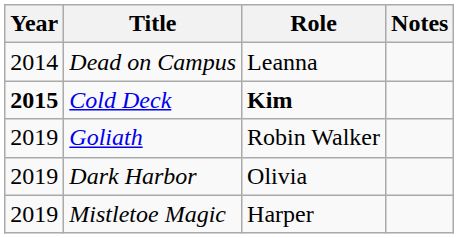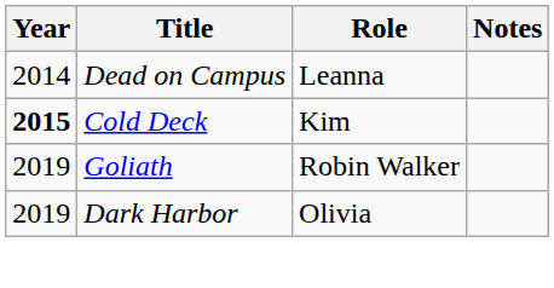 <table class="wikitable">
 <tr>
 <th>Year</th>
 <th>Title</th>
 <th>Role</th>
 <th>Notes</th>
 </tr>
 <tr>
 <td>2014</td>
 <td><em>Dead on Campus</em></td>
 <td>Leanna</td>
 <td></td>
 </tr>
 <tr>
 <td><strong>2015</strong></td>
 <td><em><a href='#'>Cold Deck</a></em></td>
-<td><strong>Kim</strong></td>
+<td>Kim</td>
 <td></td>
 </tr>
 <tr>
 <td>2019</td>
 <td><em><a href='#'>Goliath</a></em></td>
 <td>Robin Walker</td>
 <td></td>
 </tr>
 <tr>
 <td>2019</td>
 <td><em>Dark Harbor</em></td>
 <td>Olivia</td>
 <td></td>
 </tr>
-<tr>
-<td>2019</td>
-<td><em>Mistletoe Magic</em></td>
-<td>Harper</td>
-<td></td>
-</tr>
 </table>
